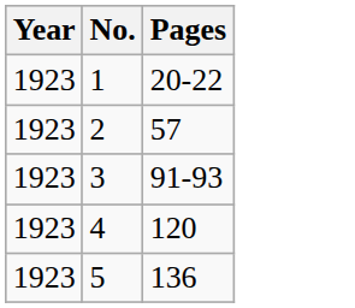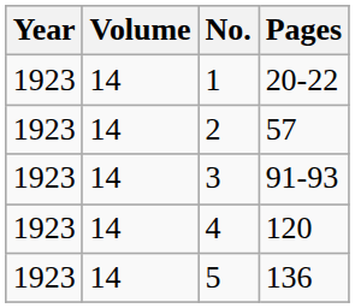 <table class="wikitable">
 <tr>
 <th>Year</th>
+<th>Volume</th>
 <th>No.</th>
 <th>Pages</th>
 </tr>
 <tr>
 <td>1923</td>
+<td>14</td>
 <td>1</td>
 <td>20-22</td>
 </tr>
 <tr>
 <td>1923</td>
+<td>14</td>
 <td>2</td>
 <td>57</td>
 </tr>
 <tr>
 <td>1923</td>
+<td>14</td>
 <td>3</td>
 <td>91-93</td>
 </tr>
 <tr>
 <td>1923</td>
+<td>14</td>
 <td>4</td>
 <td>120</td>
 </tr>
 <tr>
 <td>1923</td>
+<td>14</td>
 <td>5</td>
 <td>136</td>
 </tr>
 </table>
